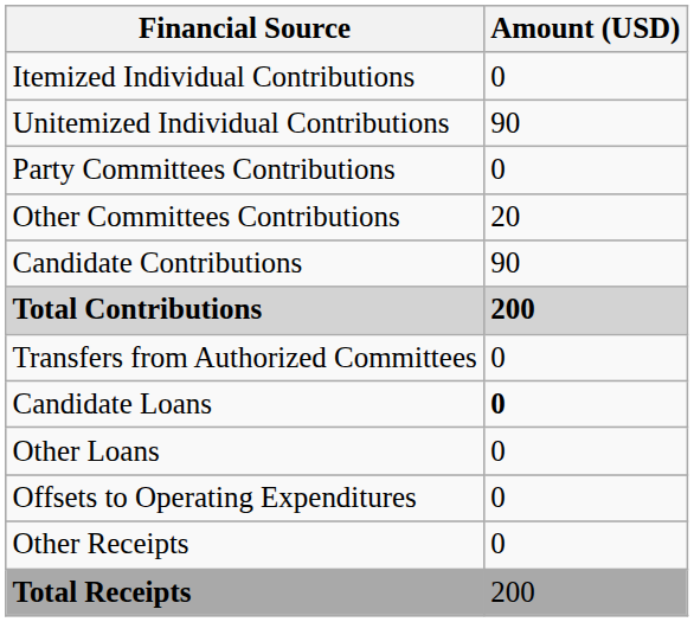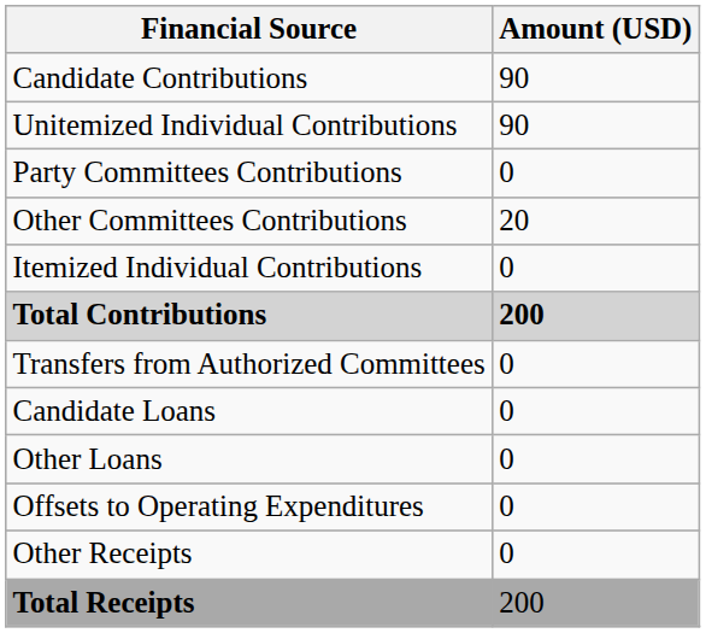 <table class="wikitable sortable">
 <tr>
 <th scope="col">Financial Source</th>
 <th scope="col" data-sort-type="number">Amount (USD)</th>
 </tr>
 <tr>
-<td>Itemized Individual Contributions</td>
-<td>0</td>
+<td>Candidate Contributions</td>
+<td>90</td>
 </tr>
 <tr>
 <td>Unitemized Individual Contributions</td>
 <td>90</td>
 </tr>
 <tr>
 <td>Party Committees Contributions</td>
 <td>0</td>
 </tr>
 <tr>
 <td>Other Committees Contributions</td>
 <td>20</td>
 </tr>
 <tr>
-<td>Candidate Contributions</td>
-<td>90</td>
+<td>Itemized Individual Contributions</td>
+<td>0</td>
 </tr>
 <tr>
 <td style=background:#D3D3D3><strong>Total Contributions</strong></td>
 <td style=background:#D3D3D3><strong>200</strong></td>
 </tr>
 <tr>
 <td>Transfers from Authorized Committees</td>
 <td>0</td>
 </tr>
 <tr>
 <td>Candidate Loans</td>
-<td><strong>0</strong></td>
+<td>0</td>
 </tr>
 <tr>
 <td>Other Loans</td>
 <td>0</td>
 </tr>
 <tr>
 <td>Offsets to Operating Expenditures</td>
 <td>0</td>
 </tr>
 <tr>
 <td>Other Receipts</td>
 <td>0</td>
 </tr>
 <tr>
 <td style=background:#A9A9A9><strong>Total Receipts</strong></td>
 <td style=background:#A9A9A9>200</td>
 </tr>
 <tr>
 </tr>
 </table>
